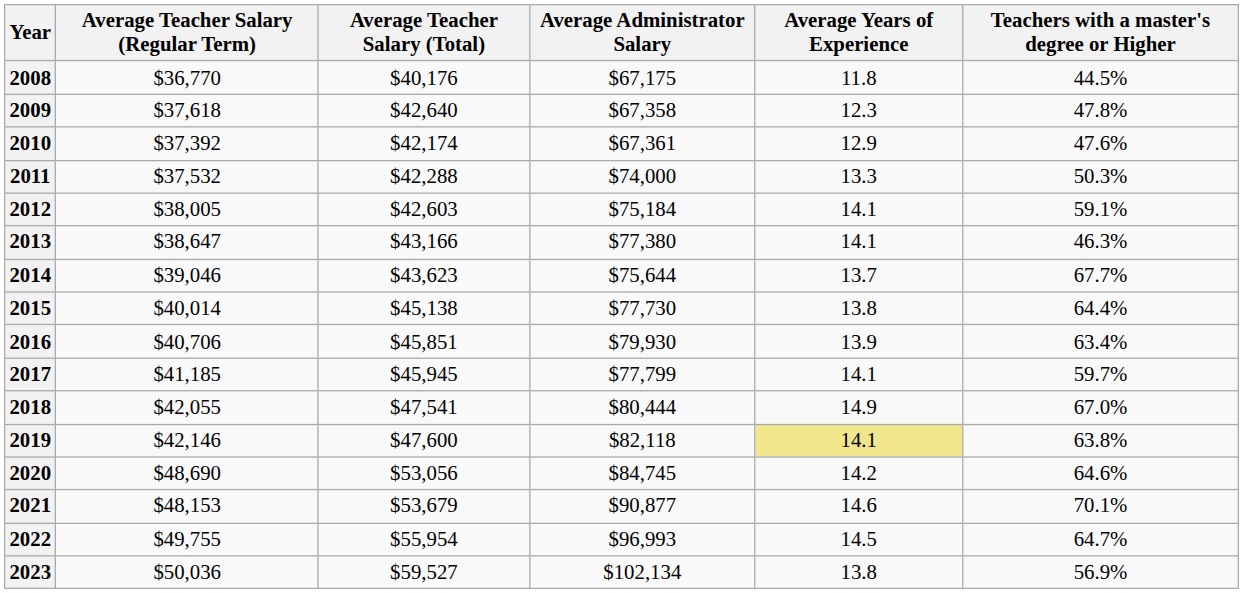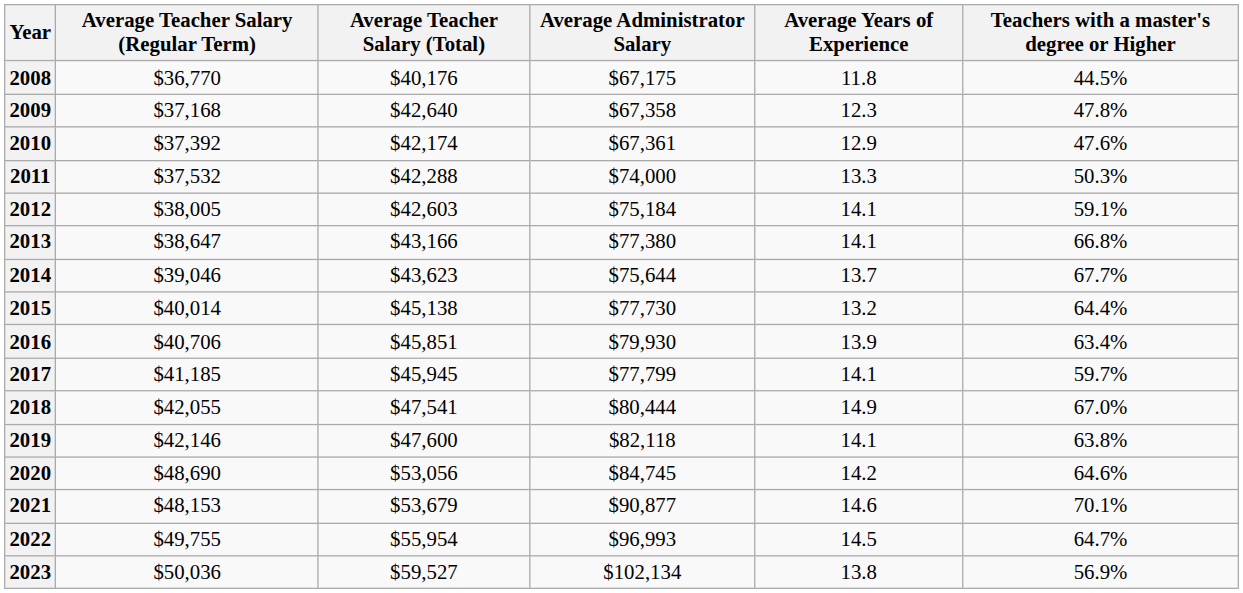 <table class="wikitable sortable mw-collapsible mw-collapsed" style="text-align: center; width: 60%;">
 <tr style="text-align: center;">
 <th scope=col>Year</th>
 <th scope=col>Average Teacher Salary (Regular Term)</th>
 <th scope=col>Average Teacher Salary (Total)</th>
 <th scope=col>Average Administrator Salary</th>
 <th scope=col>Average Years of Experience</th>
 <th scope=col>Teachers with a master's degree or Higher</th>
 </tr>
 <tr style="text-align: center;">
 <th scope=row>2008</th>
 <td>$36,770</td>
 <td>$40,176</td>
 <td>$67,175</td>
 <td>11.8</td>
 <td>44.5%</td>
 </tr>
 <tr style="text-align: center;">
 <th scope=row>2009</th>
-<td>$37,618</td>
+<td>$37,168</td>
 <td>$42,640</td>
 <td>$67,358</td>
 <td>12.3</td>
 <td>47.8%</td>
 </tr>
 <tr style="text-align: center;">
 <th scope=row>2010</th>
 <td>$37,392</td>
 <td>$42,174</td>
 <td>$67,361</td>
 <td>12.9</td>
 <td>47.6%</td>
 </tr>
 <tr style="text-align: center;">
 <th scope=row>2011</th>
 <td>$37,532</td>
 <td>$42,288</td>
 <td>$74,000</td>
 <td>13.3</td>
 <td>50.3%</td>
 </tr>
 <tr style="text-align: center;">
 <th scope=row>2012</th>
 <td>$38,005</td>
 <td>$42,603</td>
 <td>$75,184</td>
 <td>14.1</td>
 <td>59.1%</td>
 </tr>
 <tr style="text-align: center;">
 <th scope=row>2013</th>
 <td>$38,647</td>
 <td>$43,166</td>
 <td>$77,380</td>
 <td>14.1</td>
-<td>46.3%</td>
+<td>66.8%</td>
 </tr>
 <tr style="text-align: center;">
 <th scope=row>2014</th>
 <td>$39,046</td>
 <td>$43,623</td>
 <td>$75,644</td>
 <td>13.7</td>
 <td>67.7%</td>
 </tr>
 <tr style="text-align: center;">
 <th scope=row>2015</th>
 <td>$40,014</td>
 <td>$45,138</td>
 <td>$77,730</td>
-<td>13.8</td>
+<td>13.2</td>
 <td>64.4%</td>
 </tr>
 <tr style="text-align: center;">
 <th scope=row>2016</th>
 <td>$40,706</td>
 <td>$45,851</td>
 <td>$79,930</td>
 <td>13.9</td>
 <td>63.4%</td>
 </tr>
 <tr style="text-align: center;">
 <th scope=row>2017</th>
 <td>$41,185</td>
 <td>$45,945</td>
 <td>$77,799</td>
 <td>14.1</td>
 <td>59.7%</td>
 </tr>
 <tr style="text-align: center;">
 <th scope=row>2018</th>
 <td>$42,055</td>
 <td>$47,541</td>
 <td>$80,444</td>
 <td>14.9</td>
 <td>67.0%</td>
 </tr>
 <tr style="text-align: center;">
 <th scope=row>2019</th>
 <td>$42,146</td>
 <td>$47,600</td>
 <td>$82,118</td>
-<td style="background: khaki;">14.1</td>
+<td>14.1</td>
 <td>63.8%</td>
 </tr>
 <tr style="text-align: center;">
 <th scope=row>2020</th>
 <td>$48,690</td>
 <td>$53,056</td>
 <td>$84,745</td>
 <td>14.2</td>
 <td>64.6%</td>
 </tr>
 <tr style="text-align: center;">
 <th scope=row>2021</th>
 <td>$48,153</td>
 <td>$53,679</td>
 <td>$90,877</td>
 <td>14.6</td>
 <td>70.1%</td>
 </tr>
 <tr style="text-align: center;">
 <th scope=row>2022</th>
 <td>$49,755</td>
 <td>$55,954</td>
 <td>$96,993</td>
 <td>14.5</td>
 <td>64.7%</td>
 </tr>
 <tr style="text-align: center;">
 <th scope=row>2023</th>
 <td>$50,036</td>
 <td>$59,527</td>
 <td>$102,134</td>
 <td>13.8</td>
 <td>56.9%</td>
 </tr>
 </table>
